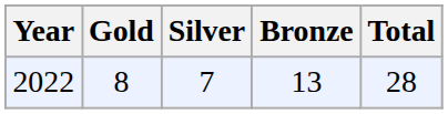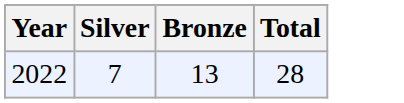 <table class="sortable wikitable" style="font-size: 90%;">
 <tr>
 <th>Year</th>
-<th>Gold</th>
 <th>Silver</th>
 <th>Bronze</th>
 <th>Total</th>
 </tr>
 <tr style="background:#ECF2FF">
 <td align="center">2022</td>
-<td align="center">8</td>
 <td align="center">7</td>
 <td align="center">13</td>
 <td align="center">28</td>
 </tr>
 </table>
